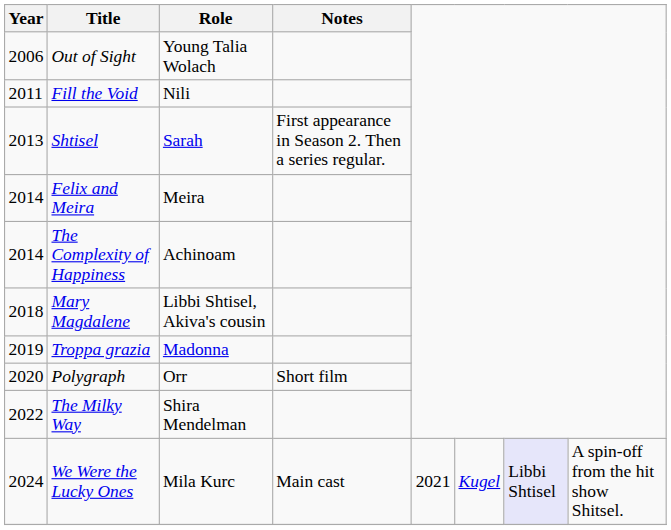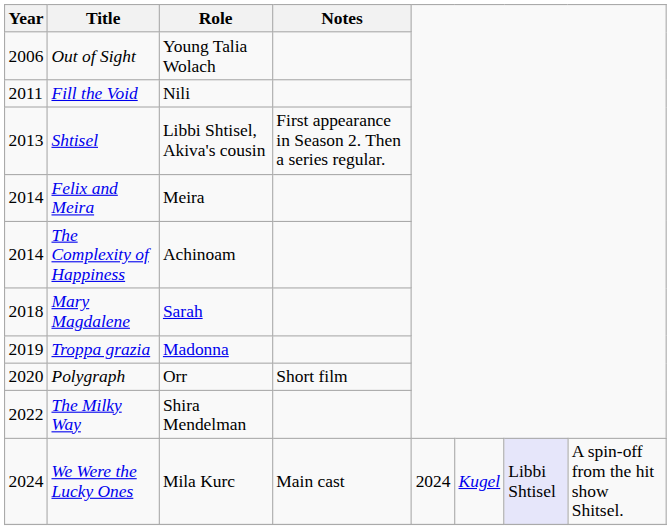 <table class="wikitable sortable">
 <tr>
 <th>Year</th>
 <th>Title</th>
 <th>Role</th>
 <th>Notes</th>
 </tr>
 <tr>
 <td>2006</td>
 <td><em>Out of Sight</em></td>
 <td>Young Talia Wolach</td>
 <td></td>
 </tr>
 <tr>
 <td>2011</td>
 <td><em><a href='#'>Fill the Void</a></em></td>
 <td>Nili</td>
 <td></td>
 </tr>
 <tr>
 <td>2013</td>
 <td><em><a href='#'>Shtisel</a></em></td>
-<td><a href='#'>Sarah</a></td>
+<td>Libbi Shtisel, Akiva's cousin</td>
 <td>First appearance in Season 2. Then a series regular.</td>
 </tr>
 <tr>
 <td>2014</td>
 <td><em><a href='#'>Felix and Meira</a></em></td>
 <td>Meira</td>
 <td></td>
 </tr>
 <tr>
 <td>2014</td>
 <td><em><a href='#'>The Complexity of Happiness</a></em></td>
 <td>Achinoam</td>
 <td></td>
 </tr>
 <tr>
 <td>2018</td>
 <td><em><a href='#'>Mary Magdalene</a></em></td>
-<td>Libbi Shtisel, Akiva's cousin</td>
+<td><a href='#'>Sarah</a></td>
 <td></td>
 </tr>
 <tr>
 <td>2019</td>
 <td><em><a href='#'>Troppa grazia</a></em></td>
 <td><a href='#'>Madonna</a></td>
 <td></td>
 </tr>
 <tr>
 <td>2020</td>
 <td><em>Polygraph</em></td>
 <td>Orr</td>
 <td>Short film</td>
 </tr>
 <tr>
 <td>2022</td>
 <td><em><a href='#'>The Milky Way</a></em></td>
 <td>Shira Mendelman</td>
 <td></td>
 </tr>
 <tr>
 <td>2024</td>
 <td><em><a href='#'>We Were the Lucky Ones</a></em></td>
 <td>Mila Kurc</td>
 <td>Main cast</td>
-<td>2021</td>
+<td>2024</td>
 <td><em><a href='#'>Kugel</a></em></td>
 <td style="background: lavender;">Libbi Shtisel</td>
 <td>A spin-off from the hit show Shitsel.</td>
 </tr>
 <tr>
 </tr>
 </table>
